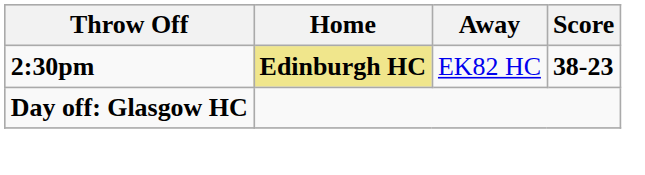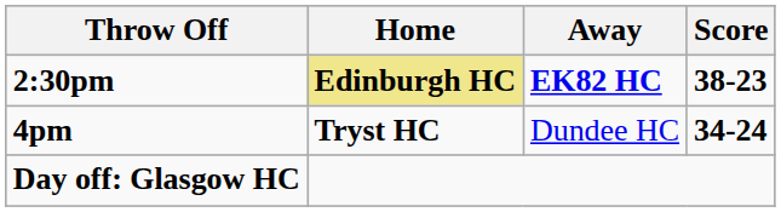 <table class="wikitable">
 <tr>
 <th><strong>Throw Off</strong></th>
 <th><strong>Home</strong></th>
 <th><strong>Away</strong></th>
 <th><strong>Score</strong></th>
 </tr>
 <tr>
 <td><strong>2:30pm</strong></td>
 <td style="background: khaki;"><strong>Edinburgh HC</strong></td>
-<td><a href='#'>EK82 HC</a></td>
+<td><strong><a href='#'>EK82 HC</a></strong></td>
 <td><strong>38-23</strong></td>
+</tr>
+<tr>
+<td><strong>4pm</strong></td>
+<td><strong>Tryst HC</strong></td>
+<td><a href='#'>Dundee HC</a></td>
+<td><strong>34-24</strong></td>
 </tr>
 <tr>
 <td><strong>Day off: Glasgow HC</strong></td>
 </tr>
 </table>
